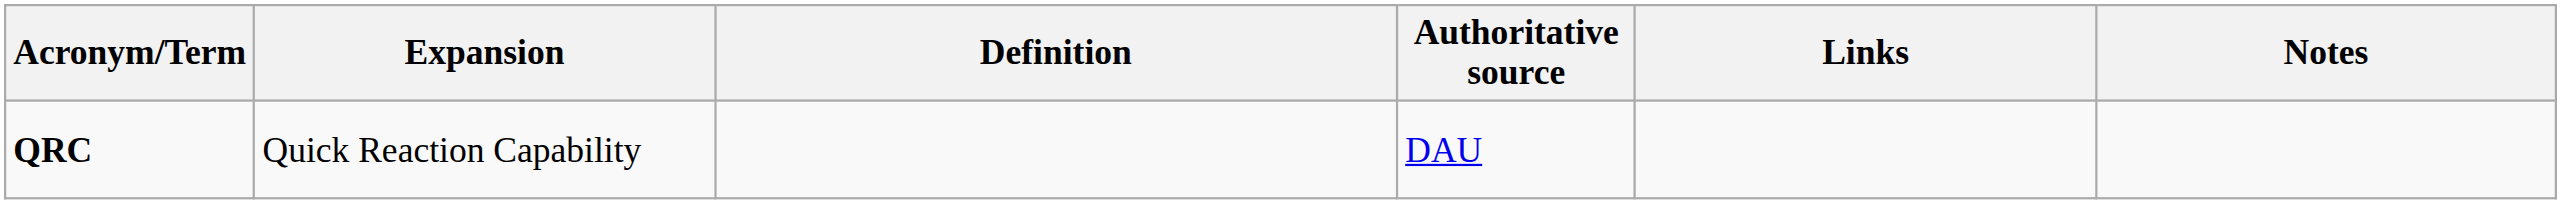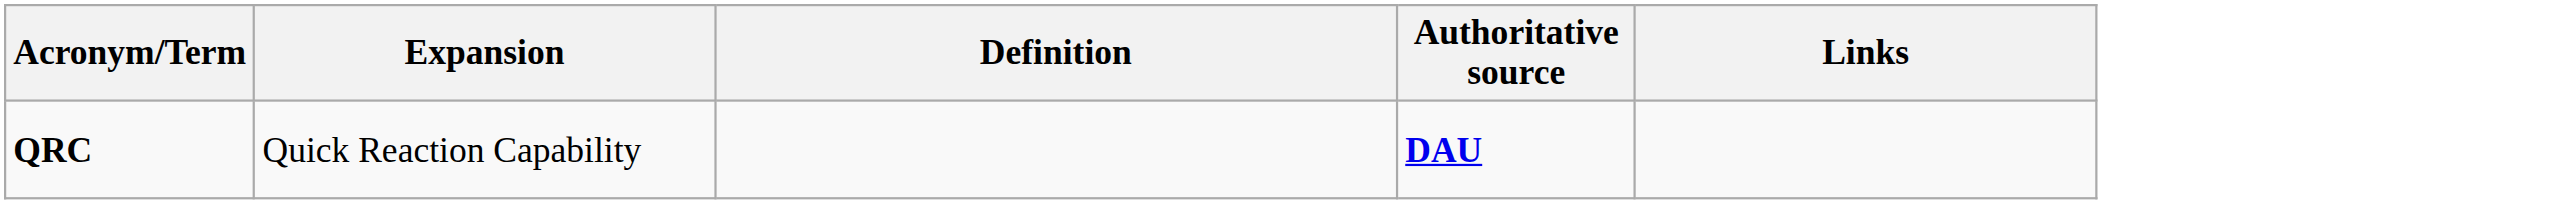 <table class="wikitable">
 <tr>
 <th width="100">Acronym/Term</th>
 <th width="200">Expansion</th>
 <th width="300">Definition</th>
 <th width="100">Authoritative source</th>
 <th width="200">Links</th>
-<th width="200">Notes</th>
 </tr>
 <tr>
 <td><strong>QRC</strong></td>
 <td>Quick Reaction Capability</td>
 <td></td>
-<td><a href='#'>DAU</a></td>
+<td><strong><a href='#'>DAU</a></strong></td>
 <td><br><br></td>
-<td></td>
 </tr>
 </table>
